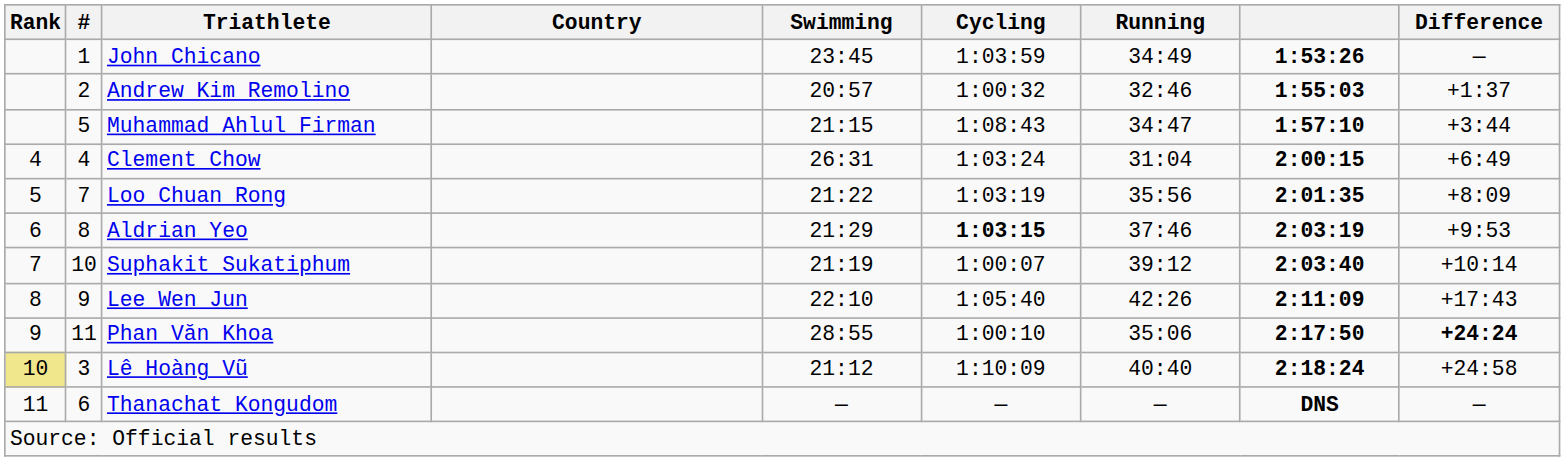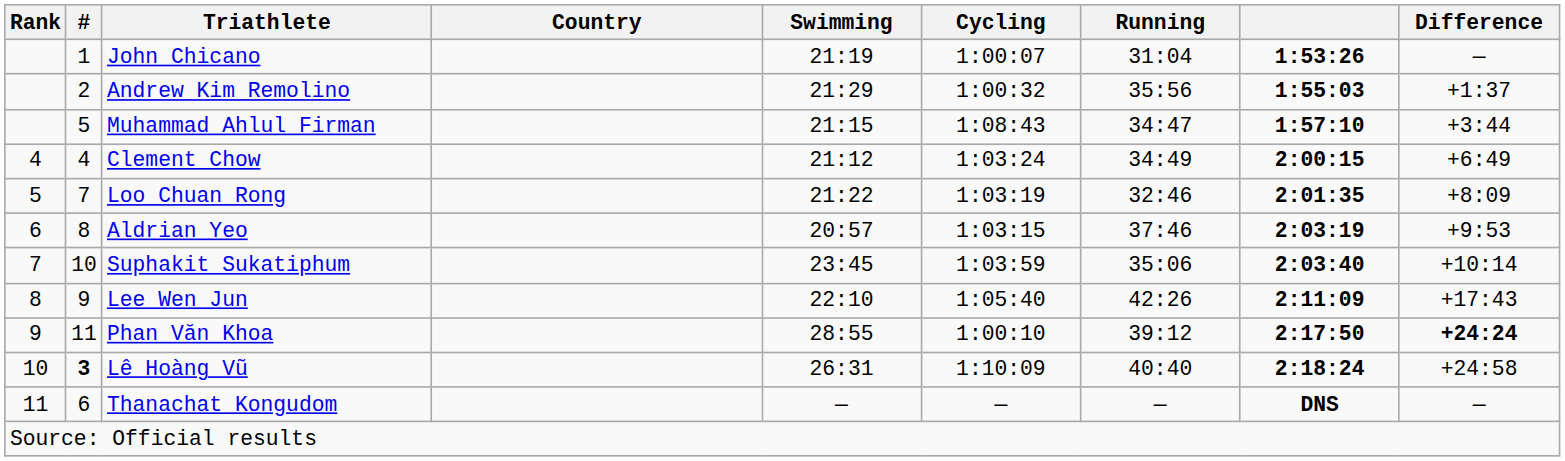 <table class="wikitable sortable" style="text-align:center">
 <tr>
 <th>Rank</th>
 <th>#</th>
 <th style="width:15em">Triathlete</th>
 <th style="width:15em">Country</th>
 <th style="width:7em">Swimming</th>
 <th style="width:7em">Cycling</th>
 <th style="width:7em">Running</th>
 <th style="width:7em"></th>
 <th style="width:7em">Difference</th>
 </tr>
 <tr>
 <td></td>
 <td>1</td>
 <td align=left><a href='#'>John Chicano</a></td>
 <td></td>
-<td>23:45</td>
-<td>1:03:59</td>
-<td>34:49</td>
+<td>21:19</td>
+<td>1:00:07</td>
+<td>31:04</td>
 <td><strong>1:53:26</strong></td>
 <td>—</td>
 </tr>
 <tr>
 <td></td>
 <td>2</td>
 <td align=left><a href='#'>Andrew Kim Remolino</a></td>
 <td></td>
-<td>20:57</td>
+<td>21:29</td>
 <td>1:00:32</td>
-<td>32:46</td>
+<td>35:56</td>
 <td><strong>1:55:03</strong></td>
 <td>+1:37</td>
 </tr>
 <tr>
 <td></td>
 <td>5</td>
 <td align=left><a href='#'>Muhammad Ahlul Firman</a></td>
 <td></td>
 <td>21:15</td>
 <td>1:08:43</td>
 <td>34:47</td>
 <td><strong>1:57:10</strong></td>
 <td>+3:44</td>
 </tr>
 <tr>
 <td>4</td>
 <td>4</td>
 <td align=left><a href='#'>Clement Chow</a></td>
 <td></td>
-<td>26:31</td>
+<td>21:12</td>
 <td>1:03:24</td>
-<td>31:04</td>
+<td>34:49</td>
 <td><strong>2:00:15</strong></td>
 <td>+6:49</td>
 </tr>
 <tr>
 <td>5</td>
 <td>7</td>
 <td align=left><a href='#'>Loo Chuan Rong</a></td>
 <td></td>
 <td>21:22</td>
 <td>1:03:19</td>
-<td>35:56</td>
+<td>32:46</td>
 <td><strong>2:01:35</strong></td>
 <td>+8:09</td>
 </tr>
 <tr>
 <td>6</td>
 <td>8</td>
 <td align=left><a href='#'>Aldrian Yeo</a></td>
 <td></td>
-<td>21:29</td>
-<td><strong>1:03:15</strong></td>
+<td>20:57</td>
+<td>1:03:15</td>
 <td>37:46</td>
 <td><strong>2:03:19</strong></td>
 <td>+9:53</td>
 </tr>
 <tr>
 <td>7</td>
 <td>10</td>
 <td align=left><a href='#'>Suphakit Sukatiphum</a></td>
 <td></td>
-<td>21:19</td>
-<td>1:00:07</td>
-<td>39:12</td>
+<td>23:45</td>
+<td>1:03:59</td>
+<td>35:06</td>
 <td><strong>2:03:40</strong></td>
 <td>+10:14</td>
 </tr>
 <tr>
 <td>8</td>
 <td>9</td>
 <td align=left><a href='#'>Lee Wen Jun</a></td>
 <td></td>
 <td>22:10</td>
 <td>1:05:40</td>
 <td>42:26</td>
 <td><strong>2:11:09</strong></td>
 <td>+17:43</td>
 </tr>
 <tr>
 <td>9</td>
 <td>11</td>
 <td align=left><a href='#'>Phan Văn Khoa</a></td>
 <td></td>
 <td>28:55</td>
 <td>1:00:10</td>
-<td>35:06</td>
+<td>39:12</td>
 <td><strong>2:17:50</strong></td>
 <td><strong>+24:24</strong></td>
 </tr>
 <tr>
-<td style="background: khaki;">10</td>
-<td>3</td>
+<td>10</td>
+<td><strong>3</strong></td>
 <td align=left><a href='#'>Lê Hoàng Vũ</a></td>
 <td></td>
-<td>21:12</td>
+<td>26:31</td>
 <td>1:10:09</td>
 <td>40:40</td>
 <td><strong>2:18:24</strong></td>
 <td>+24:58</td>
 </tr>
 <tr>
 <td>11</td>
 <td>6</td>
 <td align=left><a href='#'>Thanachat Kongudom</a></td>
 <td></td>
 <td>—</td>
 <td>—</td>
 <td>—</td>
 <td><strong>DNS</strong></td>
 <td>—</td>
 </tr>
 <tr class="sortbottom">
 <td colspan=9 align=left>Source: Official results</td>
 </tr>
 </table>
